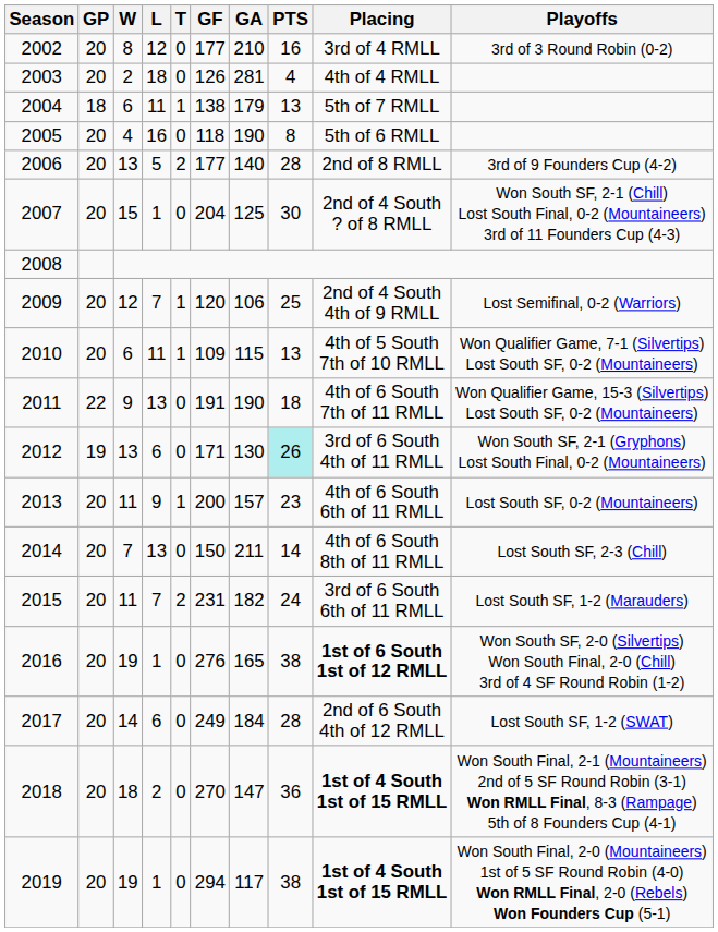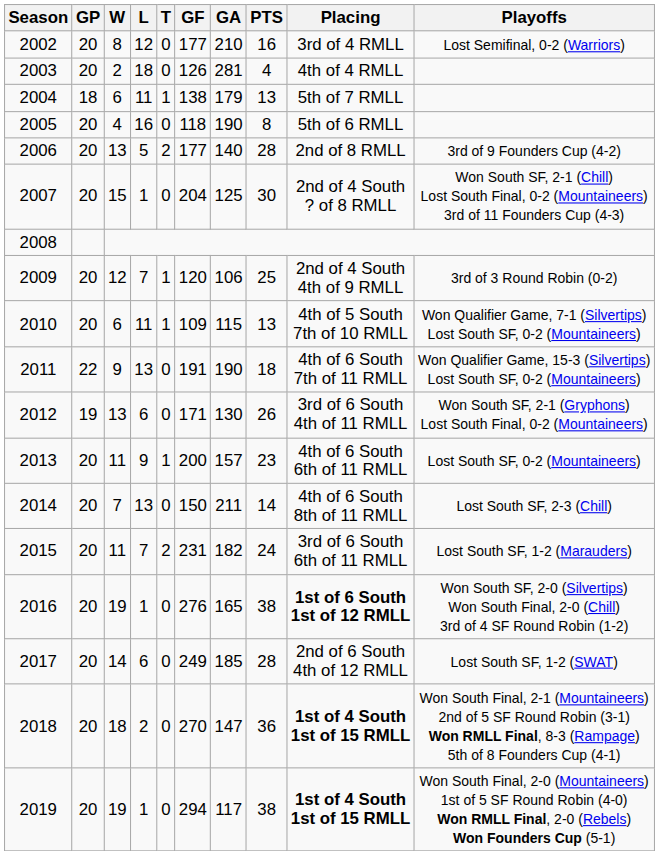 <table class="wikitable" style="text-align:center">
 <tr>
 <th>Season</th>
 <th>GP</th>
 <th>W</th>
 <th>L</th>
 <th>T</th>
 <th>GF</th>
 <th>GA</th>
 <th>PTS</th>
 <th>Placing</th>
 <th>Playoffs</th>
 </tr>
 <tr>
 <td>2002</td>
 <td>20</td>
 <td>8</td>
 <td>12</td>
 <td>0</td>
 <td>177</td>
 <td>210</td>
 <td>16</td>
 <td>3rd of 4 RMLL</td>
-<td><small>3rd of 3 Round Robin (0-2)</small></td>
+<td><small>Lost Semifinal, 0-2 (<a href='#'>Warriors</a>)</small></td>
 </tr>
 <tr>
 <td>2003</td>
 <td>20</td>
 <td>2</td>
 <td>18</td>
 <td>0</td>
 <td>126</td>
 <td>281</td>
 <td>4</td>
 <td>4th of 4 RMLL</td>
 <td></td>
 </tr>
 <tr>
 <td>2004</td>
 <td>18</td>
 <td>6</td>
 <td>11</td>
 <td>1</td>
 <td>138</td>
 <td>179</td>
 <td>13</td>
 <td>5th of 7 RMLL</td>
 <td></td>
 </tr>
 <tr>
 <td>2005</td>
 <td>20</td>
 <td>4</td>
 <td>16</td>
 <td>0</td>
 <td>118</td>
 <td>190</td>
 <td>8</td>
 <td>5th of 6 RMLL</td>
 <td></td>
 </tr>
 <tr>
 <td>2006</td>
 <td>20</td>
 <td>13</td>
 <td>5</td>
 <td>2</td>
 <td>177</td>
 <td>140</td>
 <td>28</td>
 <td>2nd of 8 RMLL</td>
 <td><small>3rd of 9 Founders Cup (4-2)</small></td>
 </tr>
 <tr>
 <td>2007</td>
 <td>20</td>
 <td>15</td>
 <td>1</td>
 <td>0</td>
 <td>204</td>
 <td>125</td>
 <td>30</td>
 <td>2nd of 4 South<br>? of 8 RMLL</td>
 <td><small>Won South SF, 2-1 (<a href='#'>Chill</a>)<br>Lost South Final, 0-2 (<a href='#'>Mountaineers</a>)<br>3rd of 11 Founders Cup (4-3)</small></td>
 </tr>
 <tr>
 <td>2008</td>
 <td></td>
 </tr>
 <tr>
 <td>2009</td>
 <td>20</td>
 <td>12</td>
 <td>7</td>
 <td>1</td>
 <td>120</td>
 <td>106</td>
 <td>25</td>
 <td>2nd of 4 South<br>4th of 9 RMLL</td>
-<td><small>Lost Semifinal, 0-2 (<a href='#'>Warriors</a>)</small></td>
+<td><small>3rd of 3 Round Robin (0-2)</small></td>
 </tr>
 <tr>
 <td>2010</td>
 <td>20</td>
 <td>6</td>
 <td>11</td>
 <td>1</td>
 <td>109</td>
 <td>115</td>
 <td>13</td>
 <td>4th of 5 South<br>7th of 10 RMLL</td>
 <td><small>Won Qualifier Game, 7-1 (<a href='#'>Silvertips</a>)<br>Lost South SF, 0-2 (<a href='#'>Mountaineers</a>)</small></td>
 </tr>
 <tr>
 <td>2011</td>
 <td>22</td>
 <td>9</td>
 <td>13</td>
 <td>0</td>
 <td>191</td>
 <td>190</td>
 <td>18</td>
 <td>4th of 6 South<br>7th of 11 RMLL</td>
 <td><small>Won Qualifier Game, 15-3 (<a href='#'>Silvertips</a>)<br>Lost South SF, 0-2 (<a href='#'>Mountaineers</a>)</small></td>
 </tr>
 <tr>
 <td>2012</td>
 <td>19</td>
 <td>13</td>
 <td>6</td>
 <td>0</td>
 <td>171</td>
 <td>130</td>
-<td style="background: paleturquoise;">26</td>
+<td>26</td>
 <td>3rd of 6 South<br>4th of 11 RMLL</td>
 <td><small>Won South SF, 2-1 (<a href='#'>Gryphons</a>)<br>Lost South Final, 0-2 (<a href='#'>Mountaineers</a>)</small></td>
 </tr>
 <tr>
 <td>2013</td>
 <td>20</td>
 <td>11</td>
 <td>9</td>
 <td>1</td>
 <td>200</td>
 <td>157</td>
 <td>23</td>
 <td>4th of 6 South<br>6th of 11 RMLL</td>
 <td><small>Lost South SF, 0-2 (<a href='#'>Mountaineers</a>)</small></td>
 </tr>
 <tr>
 <td>2014</td>
 <td>20</td>
 <td>7</td>
 <td>13</td>
 <td>0</td>
 <td>150</td>
 <td>211</td>
 <td>14</td>
 <td>4th of 6 South<br>8th of 11 RMLL</td>
 <td><small>Lost South SF, 2-3 (<a href='#'>Chill</a>)</small></td>
 </tr>
 <tr>
 <td>2015</td>
 <td>20</td>
 <td>11</td>
 <td>7</td>
 <td>2</td>
 <td>231</td>
 <td>182</td>
 <td>24</td>
 <td>3rd of 6 South<br>6th of 11 RMLL</td>
 <td><small>Lost South SF, 1-2 (<a href='#'>Marauders</a>)</small></td>
 </tr>
 <tr>
 <td>2016</td>
 <td>20</td>
 <td>19</td>
 <td>1</td>
 <td>0</td>
 <td>276</td>
 <td>165</td>
 <td>38</td>
 <td><strong>1st of 6 South</strong><br><strong>1st of 12 RMLL</strong></td>
 <td><small>Won South SF, 2-0 (<a href='#'>Silvertips</a>)<br>Won South Final, 2-0 (<a href='#'>Chill</a>)<br>3rd of 4 SF Round Robin (1-2)</small></td>
 </tr>
 <tr>
 <td>2017</td>
 <td>20</td>
 <td>14</td>
 <td>6</td>
 <td>0</td>
 <td>249</td>
-<td>184</td>
+<td>185</td>
 <td>28</td>
 <td>2nd of 6 South<br>4th of 12 RMLL</td>
 <td><small>Lost South SF, 1-2 (<a href='#'>SWAT</a>)</small></td>
 </tr>
 <tr>
 <td>2018</td>
 <td>20</td>
 <td>18</td>
 <td>2</td>
 <td>0</td>
 <td>270</td>
 <td>147</td>
 <td>36</td>
 <td><strong>1st of 4 South</strong><br><strong>1st of 15 RMLL</strong></td>
 <td><small>Won South Final, 2-1 (<a href='#'>Mountaineers</a>)<br>2nd of 5 SF Round Robin (3-1)<br><strong>Won RMLL Final</strong>, 8-3 (<a href='#'>Rampage</a>)<br>5th of 8 Founders Cup (4-1)</small></td>
 </tr>
 <tr>
 <td>2019</td>
 <td>20</td>
 <td>19</td>
 <td>1</td>
 <td>0</td>
 <td>294</td>
 <td>117</td>
 <td>38</td>
 <td><strong>1st of 4 South</strong><br><strong>1st of 15 RMLL</strong></td>
 <td><small>Won South Final, 2-0 (<a href='#'>Mountaineers</a>)<br>1st of 5 SF Round Robin (4-0)<br><strong>Won RMLL Final</strong>, 2-0 (<a href='#'>Rebels</a>)<br><strong>Won Founders Cup</strong> (5-1)</small></td>
 </tr>
 </table>
